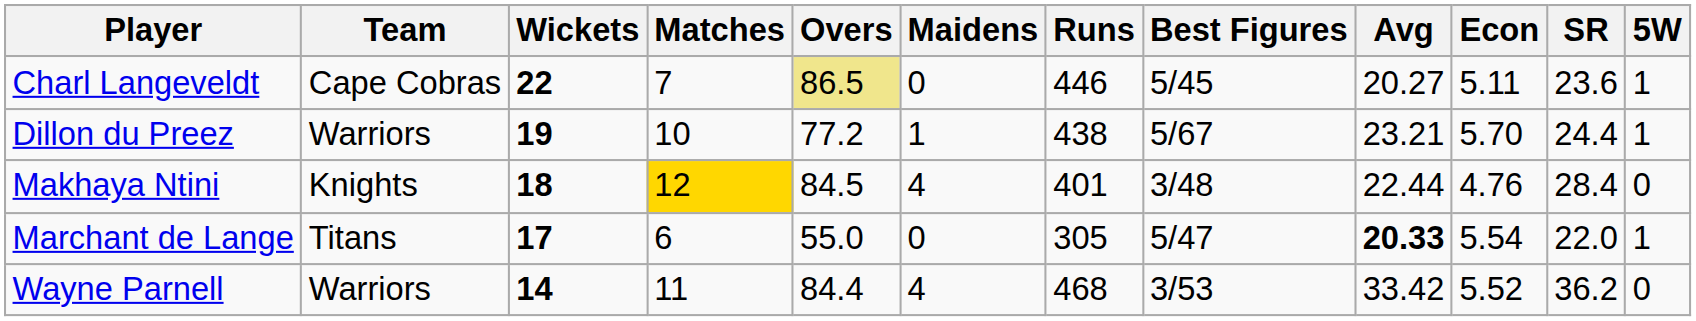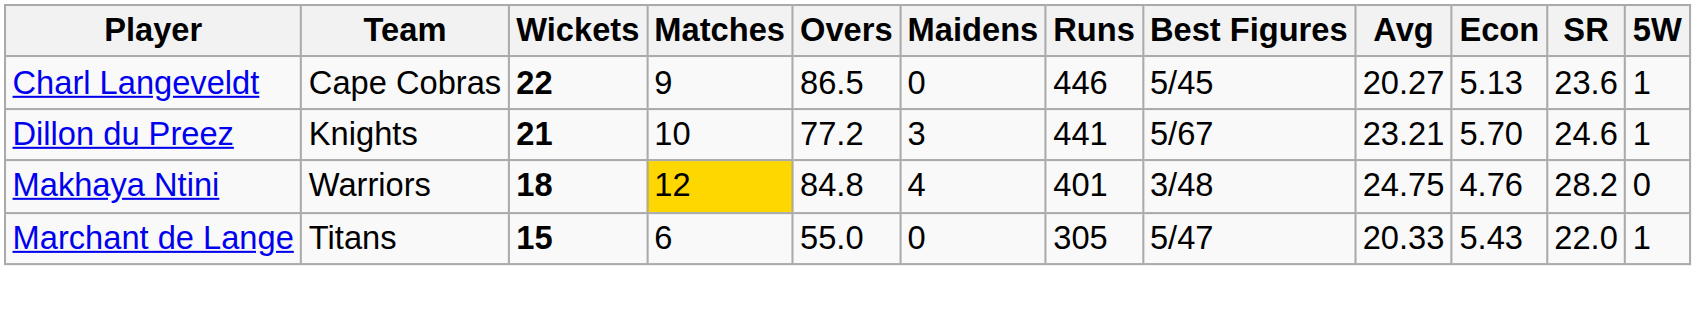 <table class="wikitable">
 <tr>
 <th>Player</th>
 <th>Team</th>
 <th>Wickets</th>
 <th>Matches</th>
 <th>Overs</th>
 <th>Maidens</th>
 <th>Runs</th>
 <th>Best Figures</th>
 <th>Avg</th>
 <th>Econ</th>
 <th>SR</th>
 <th>5W</th>
 </tr>
 <tr>
 <td><a href='#'>Charl Langeveldt</a></td>
 <td> Cape Cobras</td>
 <td><strong>22</strong></td>
-<td>7</td>
-<td style="background: khaki;">86.5</td>
+<td>9</td>
+<td>86.5</td>
 <td>0</td>
 <td>446</td>
 <td>5/45</td>
 <td>20.27</td>
-<td>5.11</td>
+<td>5.13</td>
 <td>23.6</td>
 <td>1</td>
 </tr>
 <tr>
 <td><a href='#'>Dillon du Preez</a></td>
-<td> Warriors</td>
-<td><strong>19</strong></td>
+<td> Knights</td>
+<td><strong>21</strong></td>
 <td>10</td>
 <td>77.2</td>
-<td>1</td>
-<td>438</td>
+<td>3</td>
+<td>441</td>
 <td>5/67</td>
 <td>23.21</td>
 <td>5.70</td>
-<td>24.4</td>
+<td>24.6</td>
 <td>1</td>
 </tr>
 <tr>
 <td><a href='#'>Makhaya Ntini</a></td>
-<td> Knights</td>
+<td> Warriors</td>
 <td><strong>18</strong></td>
 <td style="background: gold;">12</td>
-<td>84.5</td>
+<td>84.8</td>
 <td>4</td>
 <td>401</td>
 <td>3/48</td>
-<td>22.44</td>
+<td>24.75</td>
 <td>4.76</td>
-<td>28.4</td>
+<td>28.2</td>
 <td>0</td>
 </tr>
 <tr>
 <td><a href='#'>Marchant de Lange</a></td>
 <td> Titans</td>
-<td><strong>17</strong></td>
+<td><strong>15</strong></td>
 <td>6</td>
 <td>55.0</td>
 <td>0</td>
 <td>305</td>
 <td>5/47</td>
-<td><strong>20.33</strong></td>
-<td>5.54</td>
+<td>20.33</td>
+<td>5.43</td>
 <td>22.0</td>
 <td>1</td>
 </tr>
-<tr>
-<td><a href='#'>Wayne Parnell</a></td>
-<td> Warriors</td>
-<td><strong>14</strong></td>
-<td>11</td>
-<td>84.4</td>
-<td>4</td>
-<td>468</td>
-<td>3/53</td>
-<td>33.42</td>
-<td>5.52</td>
-<td>36.2</td>
-<td>0</td>
-</tr>
 </table>
